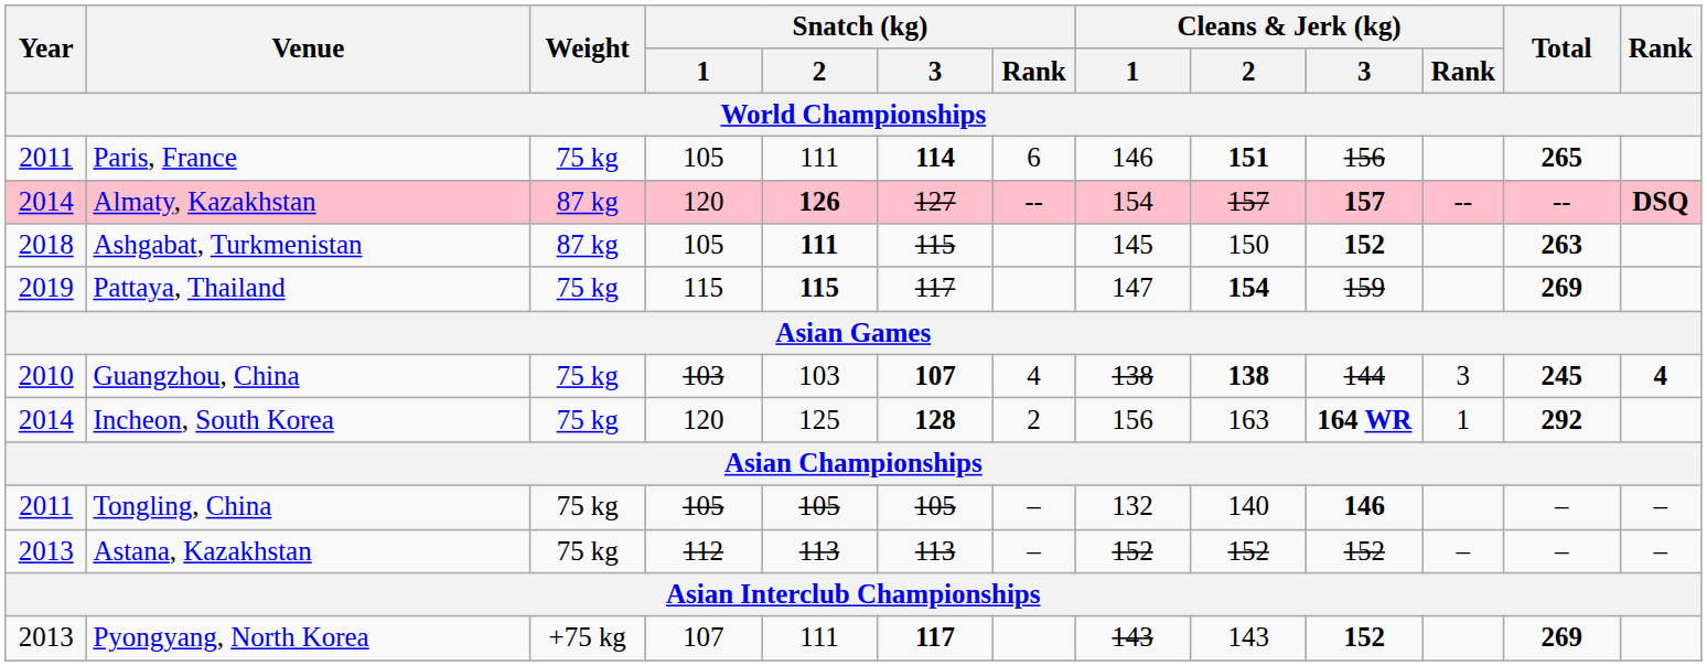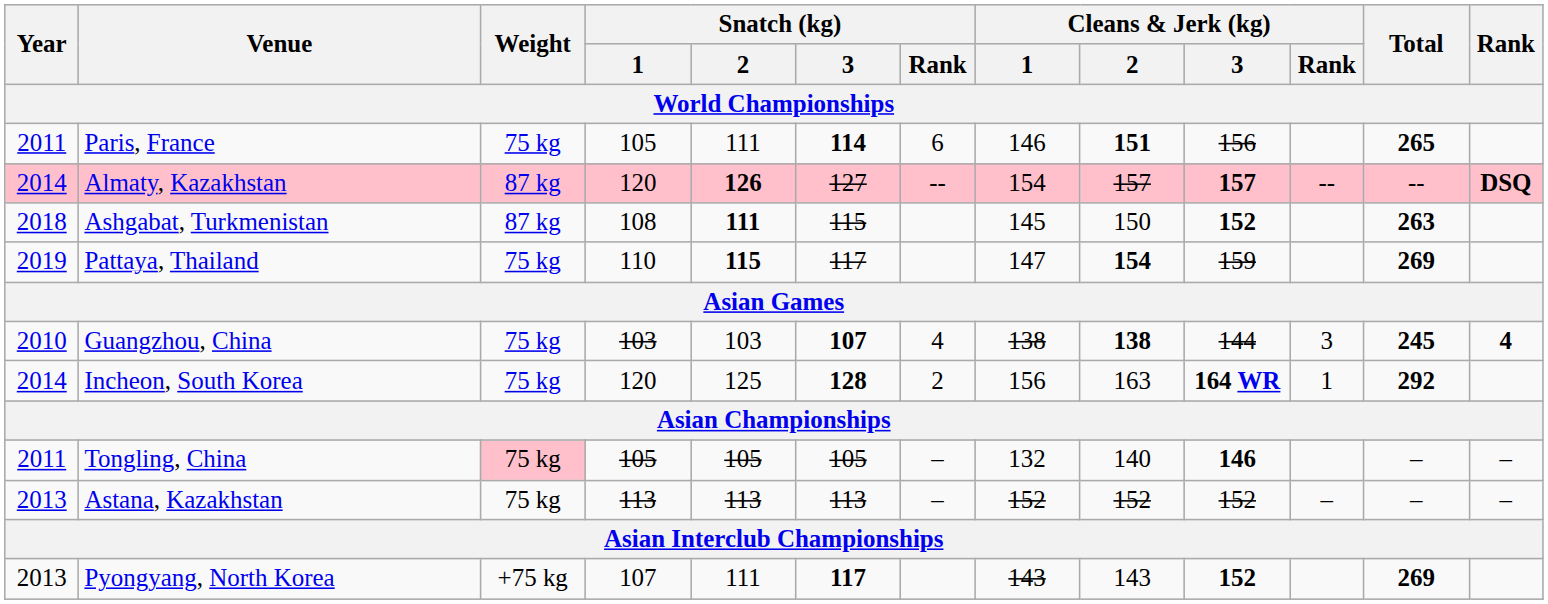 <table class="wikitable" style="text-align:center;">
 <tr>
 <th rowspan=2 width=40>Year</th>
 <th rowspan=2 width=250>Venue</th>
 <th rowspan=2 width=60>Weight</th>
 <th colspan=4>Snatch (kg)</th>
 <th colspan=4>Cleans & Jerk (kg)</th>
 <th rowspan=2 width=60>Total</th>
 <th rowspan=2 width=40>Rank</th>
 </tr>
 <tr>
 <th width=60>1</th>
 <th width=60>2</th>
 <th width=60>3</th>
 <th width=40>Rank</th>
 <th width=60>1</th>
 <th width=60>2</th>
 <th width=60>3</th>
 <th width=40>Rank</th>
 </tr>
 <tr>
 <th colspan=13><a href='#'>World Championships</a></th>
 </tr>
 <tr>
 <td><a href='#'>2011</a></td>
 <td align=left> <a href='#'>Paris</a>, <a href='#'>France</a></td>
 <td><a href='#'>75 kg</a></td>
 <td>105</td>
 <td>111</td>
 <td><strong>114</strong></td>
 <td>6</td>
 <td>146</td>
 <td><strong>151</strong></td>
 <td><s>156</s></td>
 <td><strong></strong></td>
 <td><strong>265</strong></td>
 <td><strong></strong></td>
 </tr>
 <tr bgcolor=pink>
 <td><a href='#'>2014</a></td>
 <td align=left> <a href='#'>Almaty</a>, <a href='#'>Kazakhstan</a></td>
 <td><a href='#'>87 kg</a></td>
 <td>120</td>
 <td><strong>126</strong></td>
 <td><s>127</s></td>
 <td>--</td>
 <td>154</td>
 <td><s>157</s></td>
 <td><strong>157</strong></td>
 <td>--</td>
 <td>--</td>
 <td><strong>DSQ</strong></td>
 </tr>
 <tr>
 <td><a href='#'>2018</a></td>
 <td align=left> <a href='#'>Ashgabat</a>, <a href='#'>Turkmenistan</a></td>
 <td><a href='#'>87 kg</a></td>
-<td>105</td>
+<td>108</td>
 <td><strong>111</strong></td>
 <td><s>115</s></td>
 <td></td>
 <td>145</td>
 <td>150</td>
 <td><strong>152</strong></td>
 <td></td>
 <td><strong>263</strong></td>
 <td></td>
 </tr>
 <tr>
 <td><a href='#'>2019</a></td>
 <td align=left> <a href='#'>Pattaya</a>, <a href='#'>Thailand</a></td>
 <td><a href='#'>75 kg</a></td>
-<td>115</td>
+<td>110</td>
 <td><strong>115</strong></td>
 <td><s>117</s></td>
 <td></td>
 <td>147</td>
 <td><strong>154</strong></td>
 <td><s>159</s></td>
 <td></td>
 <td><strong>269</strong></td>
 <td></td>
 </tr>
 <tr>
 <th colspan=13><a href='#'>Asian Games</a></th>
 </tr>
 <tr>
 <td><a href='#'>2010</a></td>
 <td align=left> <a href='#'>Guangzhou</a>, <a href='#'>China</a></td>
 <td><a href='#'>75 kg</a></td>
 <td><s>103</s></td>
 <td>103</td>
 <td><strong>107</strong></td>
 <td>4</td>
 <td><s>138</s></td>
 <td><strong>138</strong></td>
 <td><s>144</s></td>
 <td>3</td>
 <td><strong>245</strong></td>
 <td><strong>4</strong></td>
 </tr>
 <tr>
 <td><a href='#'>2014</a></td>
 <td align=left> <a href='#'>Incheon</a>, <a href='#'>South Korea</a></td>
 <td><a href='#'>75 kg</a></td>
 <td>120</td>
 <td>125</td>
 <td><strong>128</strong></td>
 <td>2</td>
 <td>156</td>
 <td>163</td>
 <td><strong>164 <a href='#'>WR</a></strong></td>
 <td>1</td>
 <td><strong>292</strong></td>
 <td><strong></strong></td>
 </tr>
 <tr>
 <th colspan=13><a href='#'>Asian Championships</a></th>
 </tr>
 <tr>
 <td><a href='#'>2011</a></td>
 <td align=left> <a href='#'>Tongling</a>, <a href='#'>China</a></td>
-<td>75 kg</td>
+<td style="background: pink;">75 kg</td>
 <td><s>105</s></td>
 <td><s>105</s></td>
 <td><s>105</s></td>
 <td>–</td>
 <td>132</td>
 <td>140</td>
 <td><strong>146</strong></td>
 <td><strong></strong></td>
 <td>–</td>
 <td>–</td>
 </tr>
 <tr>
 <td><a href='#'>2013</a></td>
 <td align=left> <a href='#'>Astana</a>, <a href='#'>Kazakhstan</a></td>
 <td>75 kg</td>
-<td><s>112</s></td>
+<td><s>113</s></td>
 <td><s>113</s></td>
 <td><s>113</s></td>
 <td>–</td>
 <td><s>152</s></td>
 <td><s>152</s></td>
 <td><s>152</s></td>
 <td>–</td>
 <td>–</td>
 <td>–</td>
 </tr>
 <tr>
 <th colspan=13><a href='#'>Asian Interclub Championships</a></th>
 </tr>
 <tr>
 <td>2013</td>
 <td align=left> <a href='#'>Pyongyang</a>, <a href='#'>North Korea</a></td>
 <td>+75 kg</td>
 <td>107</td>
 <td>111</td>
 <td><strong>117</strong></td>
 <td></td>
 <td><s>143</s></td>
 <td>143</td>
 <td><strong>152</strong></td>
 <td></td>
 <td><strong>269</strong></td>
 <td></td>
 </tr>
 </table>
